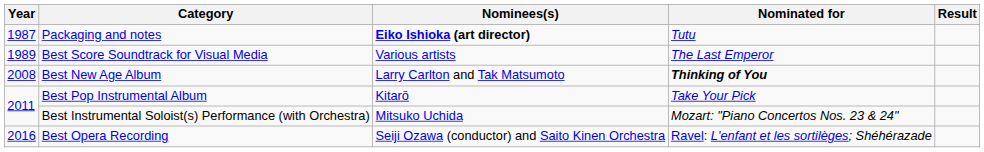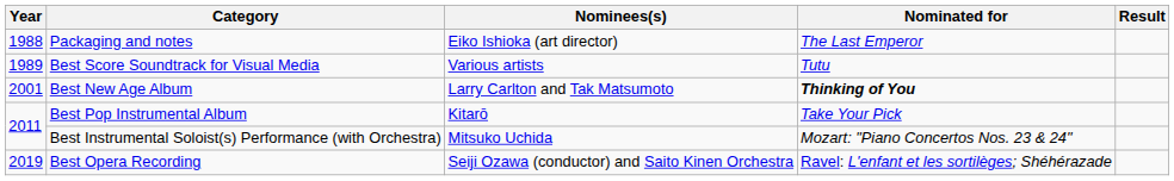 <table class="wikitable sortable">
 <tr>
 <th>Year</th>
 <th>Category</th>
 <th>Nominees(s)</th>
 <th>Nominated for</th>
 <th>Result</th>
 </tr>
 <tr>
-<td><a href='#'>1987</a></td>
+<td><a href='#'>1988</a></td>
 <td><a href='#'>Packaging and notes</a></td>
-<td><strong><a href='#'>Eiko Ishioka</a> (art director)</strong></td>
-<td><em><a href='#'>Tutu</a></em></td>
+<td><a href='#'>Eiko Ishioka</a> (art director)</td>
+<td><em><a href='#'>The Last Emperor</a></em></td>
 <td></td>
 </tr>
 <tr>
 <td><a href='#'>1989</a></td>
 <td><a href='#'>Best Score Soundtrack for Visual Media</a></td>
 <td><a href='#'>Various artists</a></td>
-<td><em><a href='#'>The Last Emperor</a></em></td>
+<td><em><a href='#'>Tutu</a></em></td>
 <td></td>
 </tr>
 <tr>
-<td><a href='#'>2008</a></td>
+<td><a href='#'>2001</a></td>
 <td><a href='#'>Best New Age Album</a></td>
 <td><a href='#'>Larry Carlton</a> and <a href='#'>Tak Matsumoto</a></td>
 <td><strong><em>Thinking of You</em></strong></td>
 <td></td>
 </tr>
 <tr>
 <td rowspan="2"><a href='#'>2011</a></td>
 <td><a href='#'>Best Pop Instrumental Album</a></td>
 <td><a href='#'>Kitarō</a></td>
 <td><em><a href='#'>Take Your Pick</a></em></td>
 <td></td>
 </tr>
 <tr>
 <td>Best Instrumental Soloist(s) Performance (with Orchestra)</td>
 <td><a href='#'>Mitsuko Uchida</a></td>
 <td><em>Mozart: "Piano Concertos Nos. 23 & 24"</em></td>
 <td></td>
 </tr>
 <tr>
-<td><a href='#'>2016</a></td>
+<td><a href='#'>2019</a></td>
 <td><a href='#'>Best Opera Recording</a></td>
 <td><a href='#'>Seiji Ozawa</a> (conductor) and <a href='#'>Saito Kinen Orchestra</a></td>
 <td><a href='#'>Ravel</a>: <em><a href='#'>L'enfant et les sortilèges</a>; Shéhérazade</em></td>
 <td></td>
 </tr>
 </table>
